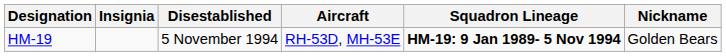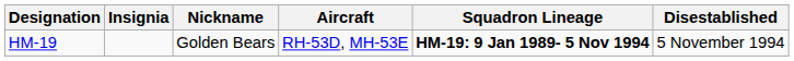 <table class="wikitable">
 <tr>
 <th>Designation</th>
 <th>Insignia</th>
-<th>Disestablished</th>
+<th>Nickname</th>
 <th>Aircraft</th>
 <th>Squadron Lineage</th>
-<th>Nickname</th>
+<th>Disestablished</th>
 </tr>
 <tr>
 <td><a href='#'>HM-19</a></td>
 <td></td>
-<td>5 November 1994</td>
+<td>Golden Bears</td>
 <td><a href='#'>RH-53D</a>, <a href='#'>MH-53E</a></td>
 <td style="white-space: nowrap;"><strong>HM-19: 9 Jan 1989- 5 Nov 1994</strong></td>
-<td>Golden Bears</td>
+<td>5 November 1994</td>
 </tr>
 </table>
